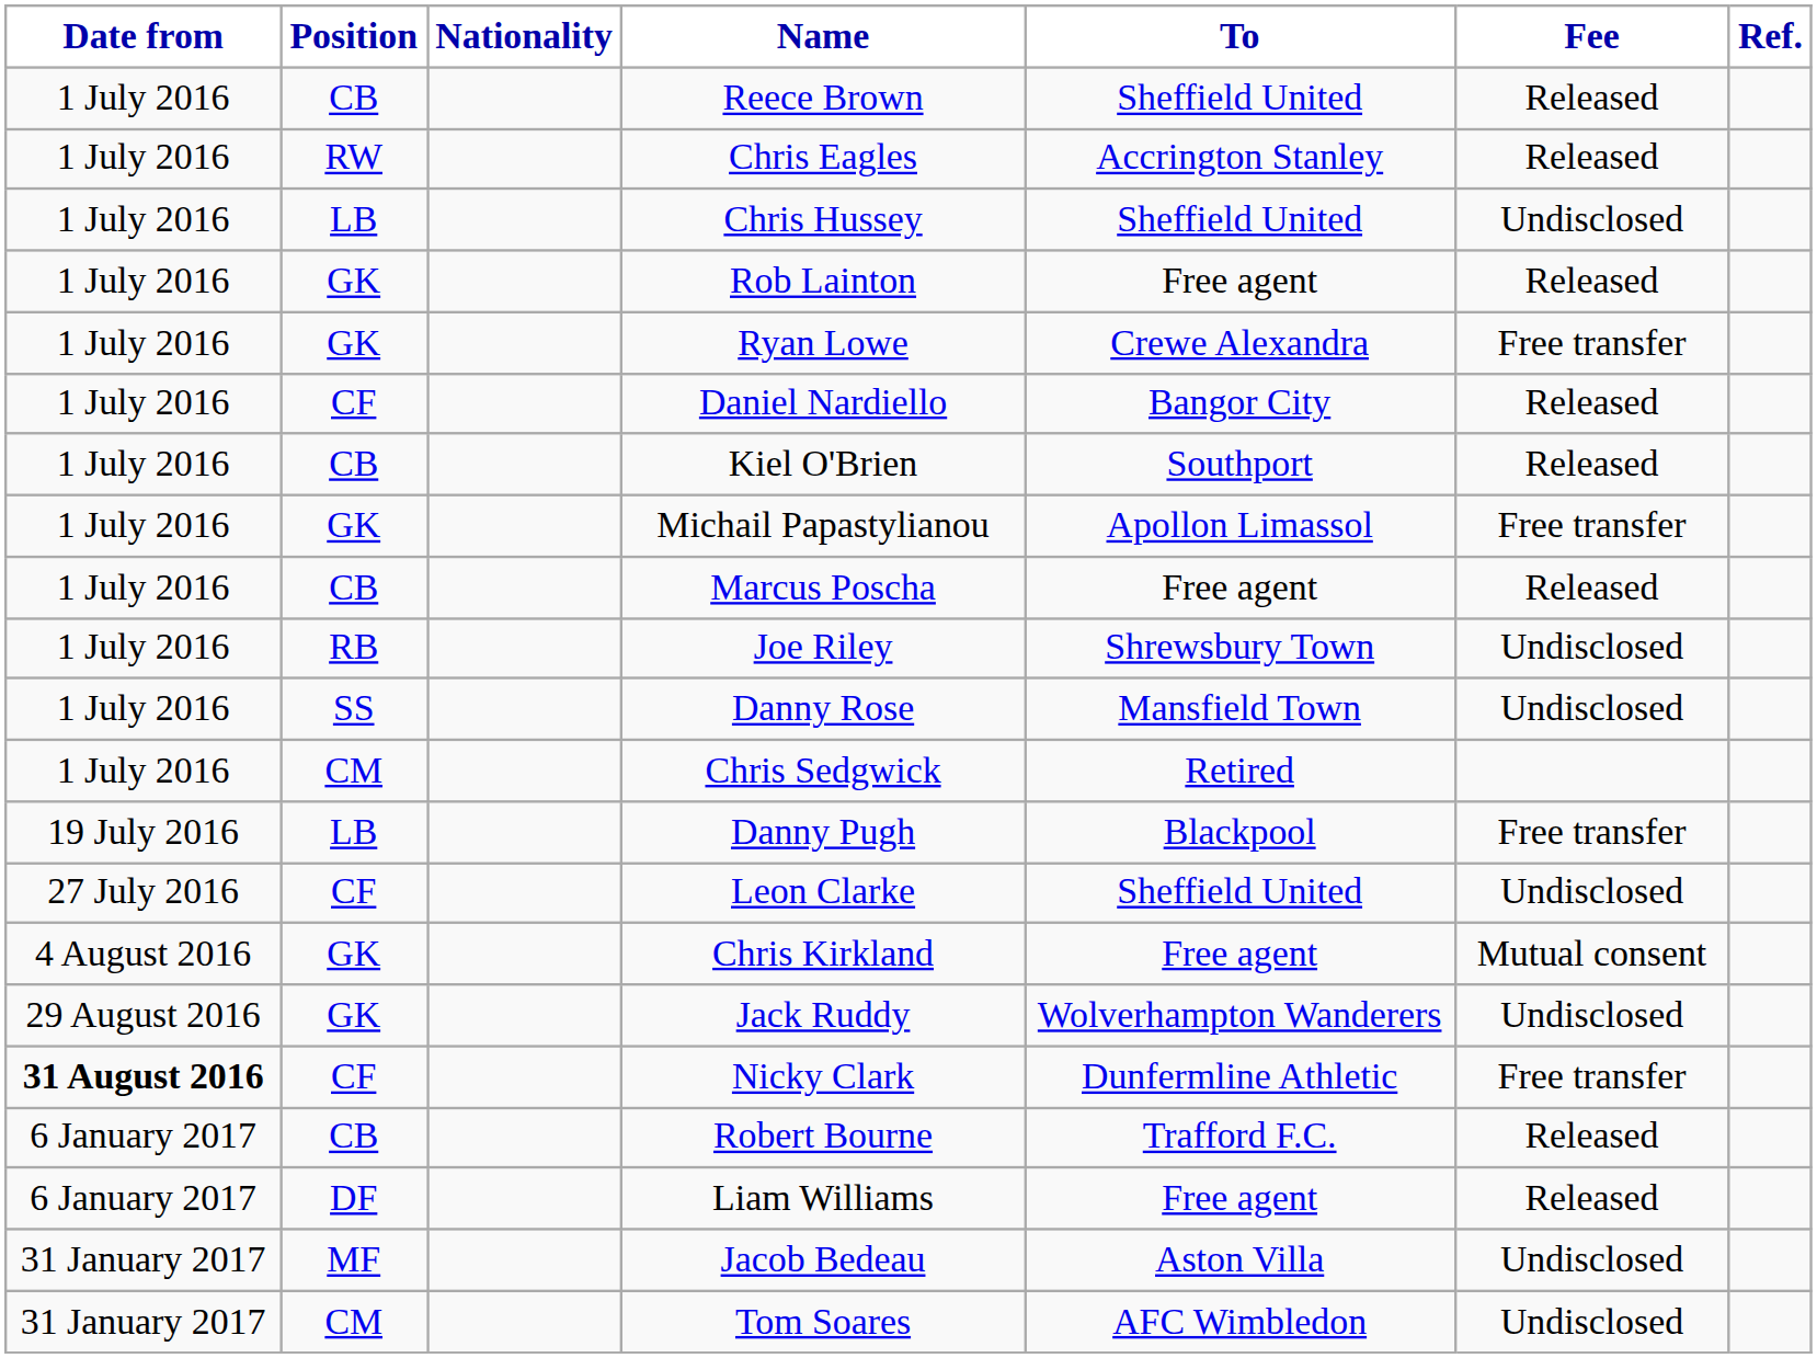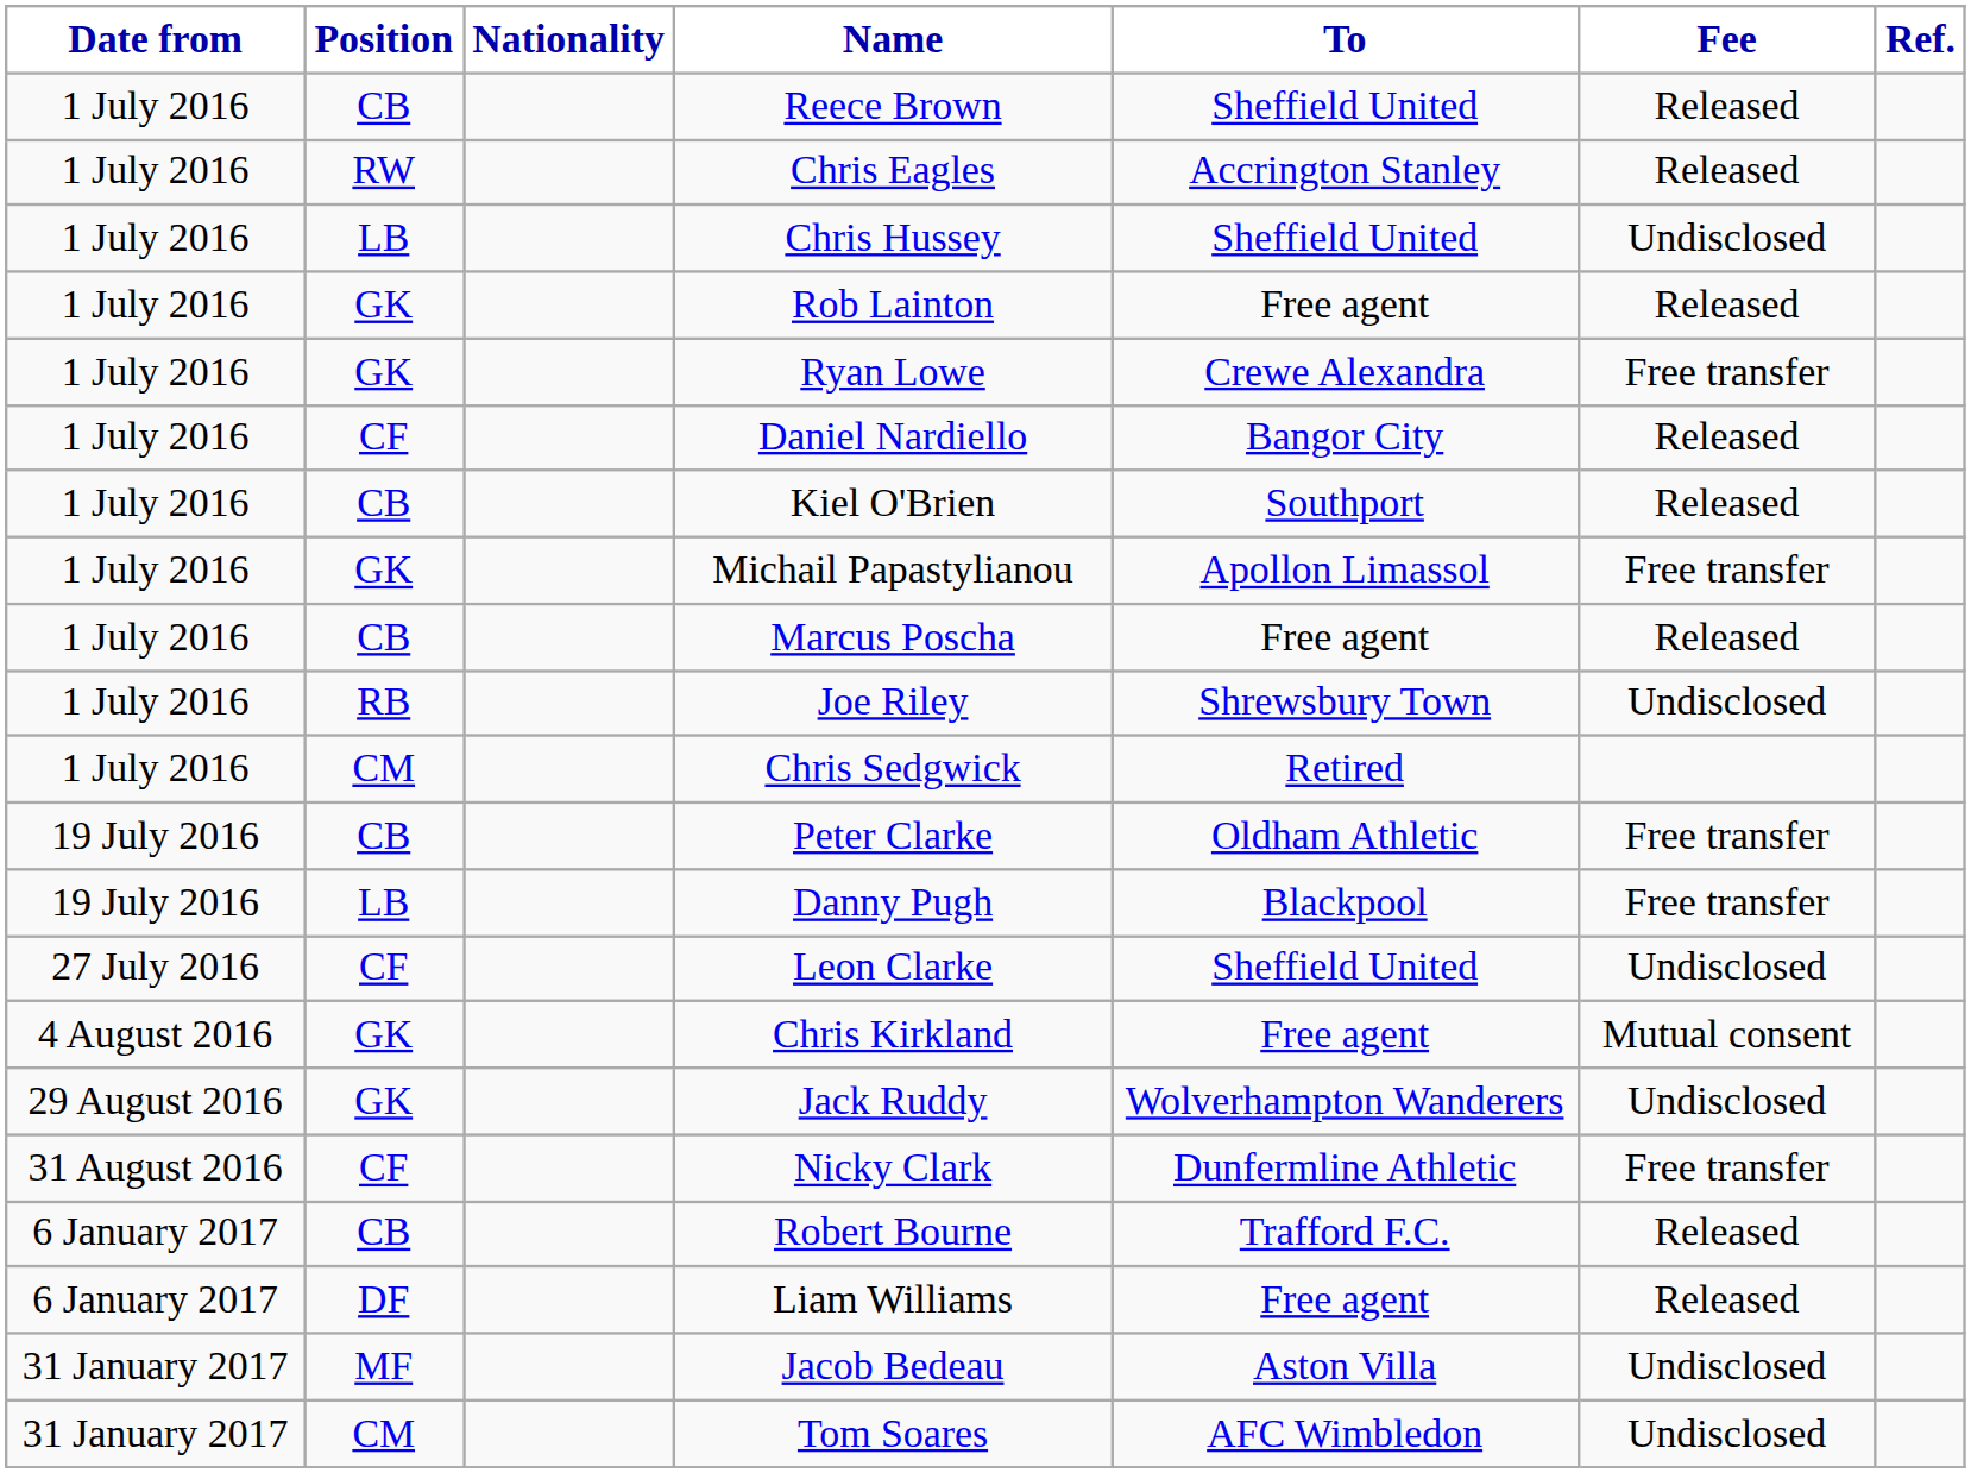 <table class="wikitable"  style="text-align:center; font-size:90%; ">
 <tr>
 <th style="background:#FFFFFF; color:#0000AA; width:100px;">Date from</th>
 <th style="background:#FFFFFF; color:#0000AA; width:50px;">Position</th>
 <th style="background:#FFFFFF; color:#0000AA; width:50px;">Nationality</th>
 <th style="background:#FFFFFF; color:#0000AA; width:150px;">Name</th>
 <th style="background:#FFFFFF; color:#0000AA; width:160px;">To</th>
 <th style="background:#FFFFFF; color:#0000AA; width:100px;">Fee</th>
 <th style="background:#FFFFFF; color:#0000AA; width:25px;">Ref.</th>
 </tr>
 <tr>
 <td>1 July 2016</td>
 <td><a href='#'>CB</a></td>
 <td></td>
 <td><a href='#'>Reece Brown</a></td>
 <td><a href='#'>Sheffield United</a> </td>
 <td>Released</td>
 <td></td>
 </tr>
 <tr>
 <td>1 July 2016</td>
 <td><a href='#'>RW</a></td>
 <td></td>
 <td><a href='#'>Chris Eagles</a></td>
 <td><a href='#'>Accrington Stanley</a> </td>
 <td>Released</td>
 <td></td>
 </tr>
 <tr>
 <td>1 July 2016</td>
 <td><a href='#'>LB</a></td>
 <td></td>
 <td><a href='#'>Chris Hussey</a></td>
 <td><a href='#'>Sheffield United</a></td>
 <td>Undisclosed</td>
 <td></td>
 </tr>
 <tr>
 <td>1 July 2016</td>
 <td><a href='#'>GK</a></td>
 <td></td>
 <td><a href='#'>Rob Lainton</a></td>
 <td>Free agent</td>
 <td>Released</td>
 <td></td>
 </tr>
 <tr>
 <td>1 July 2016</td>
 <td><a href='#'>GK</a></td>
 <td></td>
 <td><a href='#'>Ryan Lowe</a></td>
 <td><a href='#'>Crewe Alexandra</a></td>
 <td>Free transfer</td>
 <td></td>
 </tr>
 <tr>
 <td>1 July 2016</td>
 <td><a href='#'>CF</a></td>
 <td></td>
 <td><a href='#'>Daniel Nardiello</a></td>
 <td><a href='#'>Bangor City</a> </td>
 <td>Released</td>
 <td></td>
 </tr>
 <tr>
 <td>1 July 2016</td>
 <td><a href='#'>CB</a></td>
 <td></td>
 <td>Kiel O'Brien</td>
 <td><a href='#'>Southport</a> </td>
 <td>Released</td>
 <td></td>
 </tr>
 <tr>
 <td>1 July 2016</td>
 <td><a href='#'>GK</a></td>
 <td></td>
 <td>Michail Papastylianou</td>
 <td><a href='#'>Apollon Limassol</a></td>
 <td>Free transfer</td>
 <td></td>
 </tr>
 <tr>
 <td>1 July 2016</td>
 <td><a href='#'>CB</a></td>
 <td></td>
 <td><a href='#'>Marcus Poscha</a></td>
 <td>Free agent</td>
 <td>Released</td>
 <td></td>
 </tr>
 <tr>
 <td>1 July 2016</td>
 <td><a href='#'>RB</a></td>
 <td></td>
 <td><a href='#'>Joe Riley</a></td>
 <td><a href='#'>Shrewsbury Town</a></td>
 <td>Undisclosed</td>
 <td></td>
 </tr>
 <tr>
 <td>1 July 2016</td>
-<td><a href='#'>SS</a></td>
-<td></td>
-<td><a href='#'>Danny Rose</a></td>
-<td><a href='#'>Mansfield Town</a></td>
-<td>Undisclosed</td>
-<td></td>
-</tr>
-<tr>
-<td>1 July 2016</td>
 <td><a href='#'>CM</a></td>
 <td></td>
 <td><a href='#'>Chris Sedgwick</a></td>
 <td><a href='#'>Retired</a></td>
 <td></td>
+<td></td>
+</tr>
+<tr>
+<td>19 July 2016</td>
+<td><a href='#'>CB</a></td>
+<td></td>
+<td><a href='#'>Peter Clarke</a></td>
+<td><a href='#'>Oldham Athletic</a></td>
+<td>Free transfer</td>
 <td></td>
 </tr>
 <tr>
 <td>19 July 2016</td>
 <td><a href='#'>LB</a></td>
 <td></td>
 <td><a href='#'>Danny Pugh</a></td>
 <td><a href='#'>Blackpool</a></td>
 <td>Free transfer</td>
 <td></td>
 </tr>
 <tr>
 <td>27 July 2016</td>
 <td><a href='#'>CF</a></td>
 <td></td>
 <td><a href='#'>Leon Clarke</a></td>
 <td><a href='#'>Sheffield United</a></td>
 <td>Undisclosed</td>
 <td></td>
 </tr>
 <tr>
 <td>4 August 2016</td>
 <td><a href='#'>GK</a></td>
 <td></td>
 <td><a href='#'>Chris Kirkland</a></td>
 <td><a href='#'>Free agent</a></td>
 <td>Mutual consent</td>
 <td></td>
 </tr>
 <tr>
 <td>29 August 2016</td>
 <td><a href='#'>GK</a></td>
 <td></td>
 <td><a href='#'>Jack Ruddy</a></td>
 <td><a href='#'>Wolverhampton Wanderers</a></td>
 <td>Undisclosed</td>
 <td></td>
 </tr>
 <tr>
-<td><strong>31 August 2016</strong></td>
+<td>31 August 2016</td>
 <td><a href='#'>CF</a></td>
 <td></td>
 <td><a href='#'>Nicky Clark</a></td>
 <td><a href='#'>Dunfermline Athletic</a></td>
 <td>Free transfer</td>
 <td></td>
 </tr>
 <tr>
 <td>6 January 2017</td>
 <td><a href='#'>CB</a></td>
 <td></td>
 <td><a href='#'>Robert Bourne</a></td>
 <td><a href='#'>Trafford F.C.</a></td>
 <td>Released</td>
 <td></td>
 </tr>
 <tr>
 <td>6 January 2017</td>
 <td><a href='#'>DF</a></td>
 <td></td>
 <td>Liam Williams</td>
 <td><a href='#'>Free agent</a></td>
 <td>Released</td>
 <td></td>
 </tr>
 <tr>
 <td>31 January 2017</td>
 <td><a href='#'>MF</a></td>
 <td></td>
 <td><a href='#'>Jacob Bedeau</a></td>
 <td><a href='#'>Aston Villa</a></td>
 <td>Undisclosed</td>
 <td></td>
 </tr>
 <tr>
 <td>31 January 2017</td>
 <td><a href='#'>CM</a></td>
 <td></td>
 <td><a href='#'>Tom Soares</a></td>
 <td><a href='#'>AFC Wimbledon</a></td>
 <td>Undisclosed</td>
 <td></td>
 </tr>
 </table>
